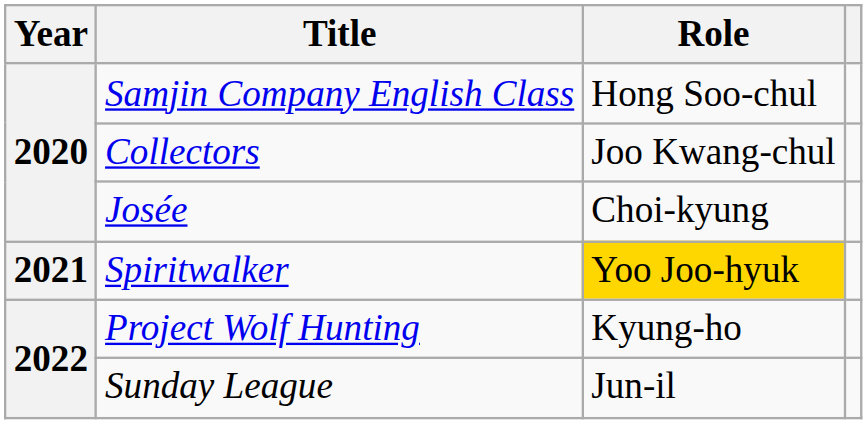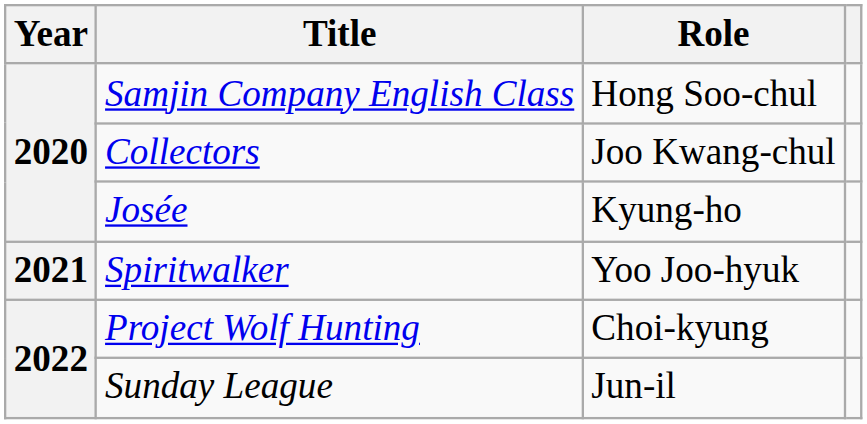 <table class="wikitable sortable plainrowheaders">
 <tr>
 <th scope="col">Year</th>
 <th scope="col">Title</th>
 <th scope="col">Role</th>
 <th scope="col"  class="unsortable"></th>
 </tr>
 <tr>
 <th scope="row" rowspan="3">2020</th>
 <td><em><a href='#'>Samjin Company English Class</a></em></td>
 <td>Hong Soo-chul</td>
 <td></td>
 </tr>
 <tr>
 <td><em><a href='#'>Collectors</a></em></td>
 <td>Joo Kwang-chul</td>
 <td></td>
 </tr>
 <tr>
 <td><em><a href='#'>Josée</a></em></td>
-<td>Choi-kyung</td>
+<td>Kyung-ho</td>
 <td></td>
 </tr>
 <tr>
 <th scope="row">2021</th>
 <td><em><a href='#'>Spiritwalker</a></em></td>
-<td style="background: gold;">Yoo Joo-hyuk</td>
+<td>Yoo Joo-hyuk</td>
 <td></td>
 </tr>
 <tr>
 <th scope="row" rowspan=2>2022</th>
 <td><em><a href='#'>Project Wolf Hunting</a></em></td>
-<td>Kyung-ho</td>
+<td>Choi-kyung</td>
 <td></td>
 </tr>
 <tr>
 <td><em>Sunday League</em></td>
 <td>Jun-il</td>
 <td></td>
 </tr>
 </table>
